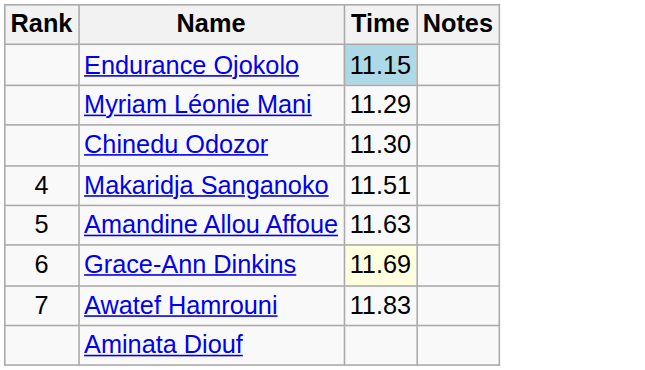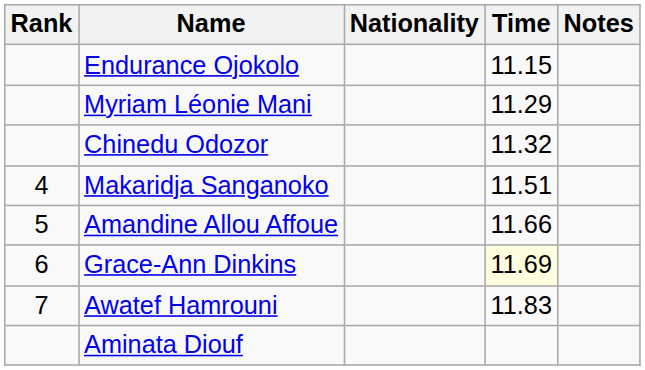 <table class="wikitable sortable" style="text-align:center">
 <tr>
 <th>Rank</th>
 <th>Name</th>
+<th>Nationality</th>
 <th>Time</th>
 <th>Notes</th>
 </tr>
 <tr>
 <td></td>
 <td align=left><a href='#'>Endurance Ojokolo</a></td>
-<td style="background: lightblue;">11.15</td>
+<td align=left></td>
+<td>11.15</td>
 <td></td>
 </tr>
 <tr>
 <td></td>
 <td align=left><a href='#'>Myriam Léonie Mani</a></td>
+<td align=left></td>
 <td>11.29</td>
 <td></td>
 </tr>
 <tr>
 <td></td>
 <td align=left><a href='#'>Chinedu Odozor</a></td>
-<td>11.30</td>
+<td align=left></td>
+<td>11.32</td>
 <td></td>
 </tr>
 <tr>
 <td>4</td>
 <td align=left><a href='#'>Makaridja Sanganoko</a></td>
+<td align=left></td>
 <td>11.51</td>
 <td></td>
 </tr>
 <tr>
 <td>5</td>
 <td align=left><a href='#'>Amandine Allou Affoue</a></td>
-<td>11.63</td>
+<td align=left></td>
+<td>11.66</td>
 <td></td>
 </tr>
 <tr>
 <td>6</td>
 <td align=left><a href='#'>Grace-Ann Dinkins</a></td>
+<td align=left></td>
 <td style="background: lightyellow;">11.69</td>
 <td></td>
 </tr>
 <tr>
 <td>7</td>
 <td align=left><a href='#'>Awatef Hamrouni</a></td>
+<td align=left></td>
 <td>11.83</td>
 <td></td>
 </tr>
 <tr>
 <td></td>
 <td align=left><a href='#'>Aminata Diouf</a></td>
+<td align=left></td>
 <td></td>
 <td></td>
 </tr>
 </table>
